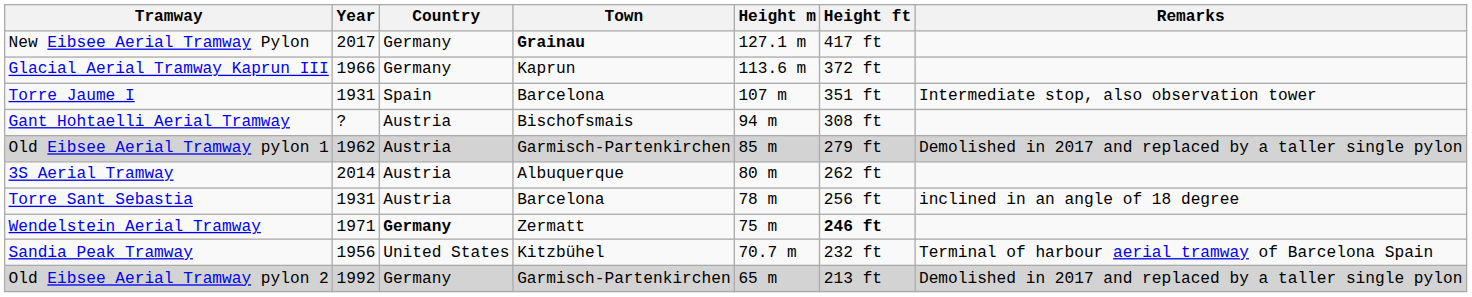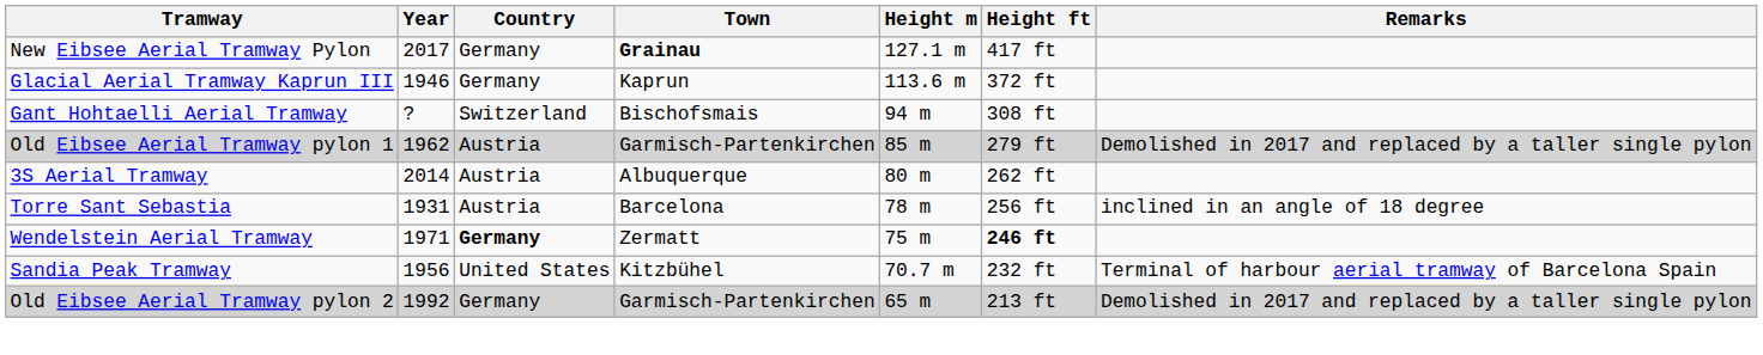 <table class="wikitable sortable" style="font-size:95%;">
 <tr>
 <th>Tramway</th>
 <th>Year</th>
 <th>Country</th>
 <th>Town</th>
 <th>Height m</th>
 <th>Height ft</th>
 <th class=unsortable>Remarks</th>
 </tr>
 <tr>
 <td>New <a href='#'>Eibsee Aerial Tramway</a> Pylon</td>
 <td>2017</td>
 <td>Germany</td>
 <td><strong>Grainau</strong></td>
 <td>127.1 m</td>
 <td>417 ft</td>
 <td></td>
 </tr>
 <tr>
 <td><a href='#'>Glacial Aerial Tramway Kaprun III</a></td>
-<td>1966</td>
+<td>1946</td>
 <td>Germany</td>
 <td>Kaprun</td>
 <td>113.6 m</td>
 <td>372 ft</td>
 <td></td>
 </tr>
 <tr>
-<td><a href='#'>Torre Jaume I</a></td>
-<td>1931</td>
-<td>Spain</td>
-<td>Barcelona</td>
-<td>107 m</td>
-<td>351 ft</td>
-<td>Intermediate stop, also observation tower</td>
-</tr>
-<tr>
 <td><a href='#'>Gant Hohtaelli Aerial Tramway</a></td>
 <td>?</td>
-<td>Austria</td>
+<td>Switzerland</td>
 <td>Bischofsmais</td>
 <td>94 m</td>
 <td>308 ft</td>
 <td></td>
 </tr>
 <tr style="background:#d3d3d3;">
 <td>Old <a href='#'>Eibsee Aerial Tramway</a> pylon 1</td>
 <td>1962</td>
 <td>Austria</td>
 <td>Garmisch-Partenkirchen</td>
 <td>85 m</td>
 <td>279 ft</td>
 <td>Demolished in 2017 and replaced by a taller single pylon</td>
 </tr>
 <tr>
 <td><a href='#'>3S Aerial Tramway</a></td>
 <td>2014</td>
 <td>Austria</td>
 <td>Albuquerque</td>
 <td>80 m</td>
 <td>262 ft</td>
 <td></td>
 </tr>
 <tr>
 <td><a href='#'>Torre Sant Sebastia</a></td>
 <td>1931</td>
 <td>Austria</td>
 <td>Barcelona</td>
 <td>78 m</td>
 <td>256 ft</td>
 <td>inclined in an angle of 18 degree</td>
 </tr>
 <tr>
 <td><a href='#'>Wendelstein Aerial Tramway</a></td>
 <td>1971</td>
 <td><strong>Germany</strong></td>
 <td>Zermatt</td>
 <td>75 m</td>
 <td><strong>246 ft</strong></td>
 <td></td>
 </tr>
 <tr>
 <td><a href='#'>Sandia Peak Tramway</a></td>
 <td>1956</td>
 <td>United States</td>
 <td>Kitzbühel</td>
 <td>70.7 m</td>
 <td>232 ft</td>
 <td>Terminal of harbour <a href='#'>aerial tramway</a> of Barcelona Spain</td>
 </tr>
 <tr style="background:#d3d3d3;">
 <td>Old <a href='#'>Eibsee Aerial Tramway</a> pylon 2</td>
 <td>1992</td>
 <td>Germany</td>
 <td>Garmisch-Partenkirchen</td>
 <td>65 m</td>
 <td>213 ft</td>
 <td>Demolished in 2017 and replaced by a taller single pylon</td>
 </tr>
 </table>
